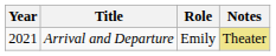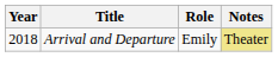 <table class= "wikitable sortable">
 <tr>
 <th>Year</th>
 <th>Title</th>
 <th>Role</th>
 <th Class="unsortable">Notes</th>
 </tr>
 <tr>
-<td>2021</td>
+<td>2018</td>
 <td><em>Arrival and Departure</em></td>
 <td>Emily</td>
 <td style="background: khaki;">Theater</td>
 </tr>
 </table>
